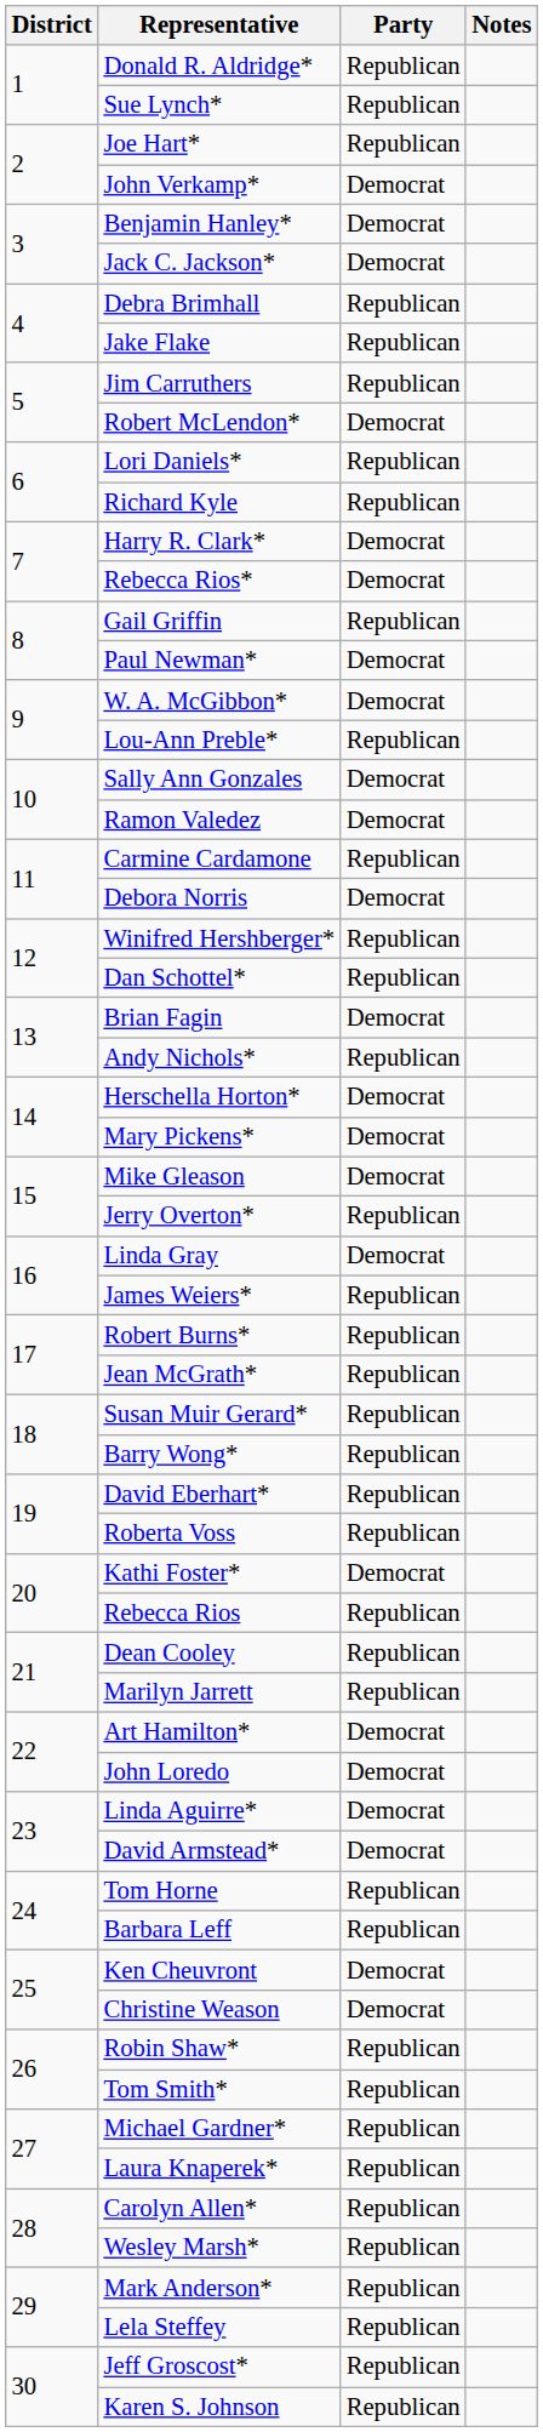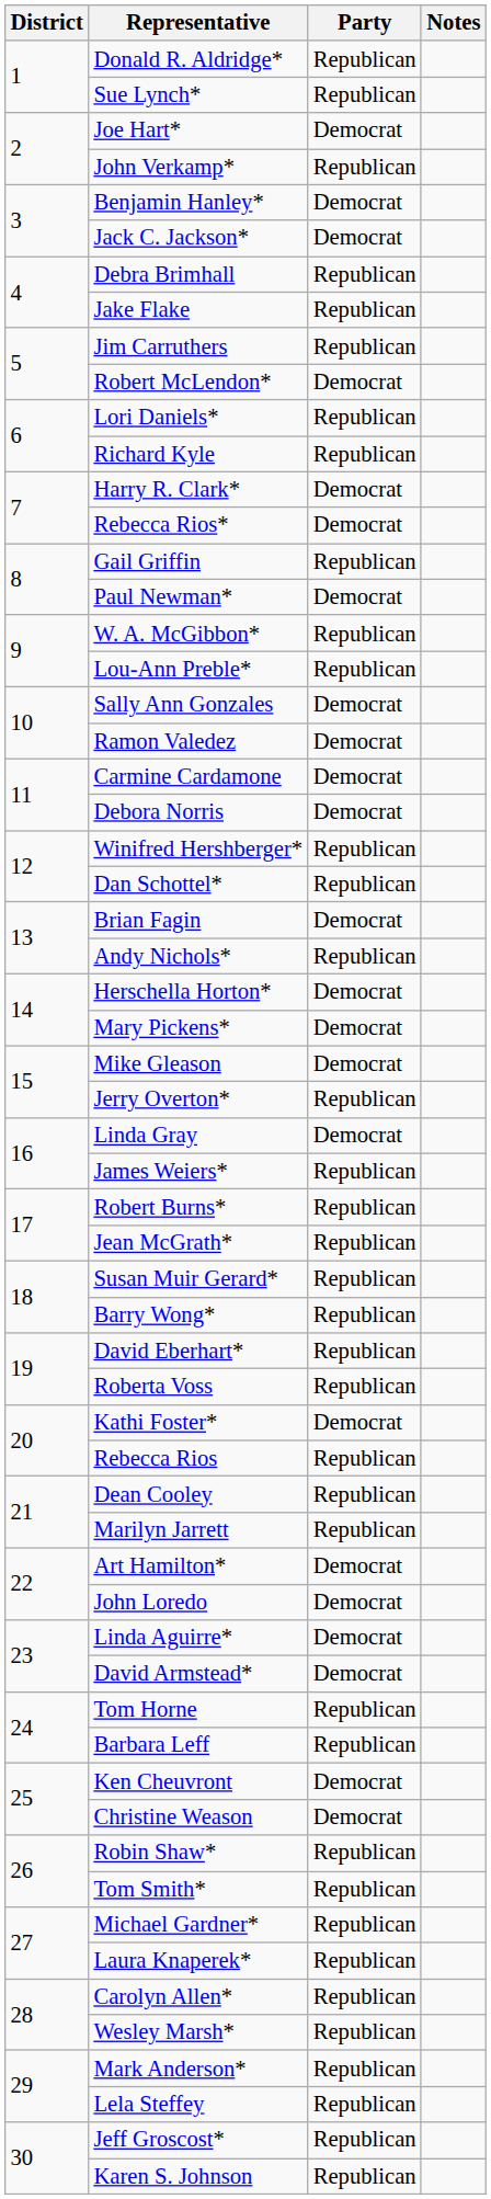 <table class="wikitable">
 <tr>
 <th>District</th>
 <th>Representative</th>
 <th>Party</th>
 <th>Notes</th>
 </tr>
 <tr>
 <td rowspan="2">1</td>
 <td><a href='#'>Donald R. Aldridge</a>*</td>
 <td>Republican</td>
 <td></td>
 </tr>
 <tr>
 <td><a href='#'>Sue Lynch</a>*</td>
 <td>Republican</td>
 <td></td>
 </tr>
 <tr>
 <td rowspan="2">2</td>
 <td><a href='#'>Joe Hart</a>*</td>
-<td>Republican</td>
+<td>Democrat</td>
 <td></td>
 </tr>
 <tr>
 <td><a href='#'>John Verkamp</a>*</td>
-<td>Democrat</td>
+<td>Republican</td>
 <td></td>
 </tr>
 <tr>
 <td rowspan="2">3</td>
 <td><a href='#'>Benjamin Hanley</a>*</td>
 <td>Democrat</td>
 <td></td>
 </tr>
 <tr>
 <td><a href='#'>Jack C. Jackson</a>*</td>
 <td>Democrat</td>
 <td></td>
 </tr>
 <tr>
 <td rowspan="2">4</td>
 <td><a href='#'>Debra Brimhall</a></td>
 <td>Republican</td>
 <td></td>
 </tr>
 <tr>
 <td><a href='#'>Jake Flake</a></td>
 <td>Republican</td>
 <td></td>
 </tr>
 <tr>
 <td rowspan="2">5</td>
 <td><a href='#'>Jim Carruthers</a></td>
 <td>Republican</td>
 <td></td>
 </tr>
 <tr>
 <td><a href='#'>Robert McLendon</a>*</td>
 <td>Democrat</td>
 <td></td>
 </tr>
 <tr>
 <td rowspan="2">6</td>
 <td><a href='#'>Lori Daniels</a>*</td>
 <td>Republican</td>
 <td></td>
 </tr>
 <tr>
 <td><a href='#'>Richard Kyle</a></td>
 <td>Republican</td>
 <td></td>
 </tr>
 <tr>
 <td rowspan="2">7</td>
 <td><a href='#'>Harry R. Clark</a>*</td>
 <td>Democrat</td>
 <td></td>
 </tr>
 <tr>
 <td><a href='#'>Rebecca Rios</a>*</td>
 <td>Democrat</td>
 <td></td>
 </tr>
 <tr>
 <td rowspan="2">8</td>
 <td><a href='#'>Gail Griffin</a></td>
 <td>Republican</td>
 <td></td>
 </tr>
 <tr>
 <td><a href='#'>Paul Newman</a>*</td>
 <td>Democrat</td>
 <td></td>
 </tr>
 <tr>
 <td rowspan="2">9</td>
 <td><a href='#'>W. A. McGibbon</a>*</td>
-<td>Democrat</td>
+<td>Republican</td>
 <td></td>
 </tr>
 <tr>
 <td><a href='#'>Lou-Ann Preble</a>*</td>
 <td>Republican</td>
 <td></td>
 </tr>
 <tr>
 <td rowspan="2">10</td>
 <td><a href='#'>Sally Ann Gonzales</a></td>
 <td>Democrat</td>
 <td></td>
 </tr>
 <tr>
 <td><a href='#'>Ramon Valedez</a></td>
 <td>Democrat</td>
 <td></td>
 </tr>
 <tr>
 <td rowspan="2">11</td>
 <td><a href='#'>Carmine Cardamone</a></td>
-<td>Republican</td>
+<td>Democrat</td>
 <td></td>
 </tr>
 <tr>
 <td><a href='#'>Debora Norris</a></td>
 <td>Democrat</td>
 <td></td>
 </tr>
 <tr>
 <td rowspan="2">12</td>
 <td><a href='#'>Winifred Hershberger</a>*</td>
 <td>Republican</td>
 <td></td>
 </tr>
 <tr>
 <td><a href='#'>Dan Schottel</a>*</td>
 <td>Republican</td>
 <td></td>
 </tr>
 <tr>
 <td rowspan="2">13</td>
 <td><a href='#'>Brian Fagin</a></td>
 <td>Democrat</td>
 <td></td>
 </tr>
 <tr>
 <td><a href='#'>Andy Nichols</a>*</td>
 <td>Republican</td>
 <td></td>
 </tr>
 <tr>
 <td rowspan="2">14</td>
 <td><a href='#'>Herschella Horton</a>*</td>
 <td>Democrat</td>
 <td></td>
 </tr>
 <tr>
 <td><a href='#'>Mary Pickens</a>*</td>
 <td>Democrat</td>
 <td></td>
 </tr>
 <tr>
 <td rowspan="2">15</td>
 <td><a href='#'>Mike Gleason</a></td>
 <td>Democrat</td>
 <td></td>
 </tr>
 <tr>
 <td><a href='#'>Jerry Overton</a>*</td>
 <td>Republican</td>
 <td></td>
 </tr>
 <tr>
 <td rowspan="2">16</td>
 <td><a href='#'>Linda Gray</a></td>
 <td>Democrat</td>
 <td></td>
 </tr>
 <tr>
 <td><a href='#'>James Weiers</a>*</td>
 <td>Republican</td>
 <td></td>
 </tr>
 <tr>
 <td rowspan="2">17</td>
 <td><a href='#'>Robert Burns</a>*</td>
 <td>Republican</td>
 <td></td>
 </tr>
 <tr>
 <td><a href='#'>Jean McGrath</a>*</td>
 <td>Republican</td>
 <td></td>
 </tr>
 <tr>
 <td rowspan="2">18</td>
 <td><a href='#'>Susan Muir Gerard</a>*</td>
 <td>Republican</td>
 <td></td>
 </tr>
 <tr>
 <td><a href='#'>Barry Wong</a>*</td>
 <td>Republican</td>
 <td></td>
 </tr>
 <tr>
 <td rowspan="2">19</td>
 <td><a href='#'>David Eberhart</a>*</td>
 <td>Republican</td>
 <td></td>
 </tr>
 <tr>
 <td><a href='#'>Roberta Voss</a></td>
 <td>Republican</td>
 <td></td>
 </tr>
 <tr>
 <td rowspan="2">20</td>
 <td><a href='#'>Kathi Foster</a>*</td>
 <td>Democrat</td>
 <td></td>
 </tr>
 <tr>
 <td><a href='#'>Rebecca Rios</a></td>
 <td>Republican</td>
 <td></td>
 </tr>
 <tr>
 <td rowspan="2">21</td>
 <td><a href='#'>Dean Cooley</a></td>
 <td>Republican</td>
 <td></td>
 </tr>
 <tr>
 <td><a href='#'>Marilyn Jarrett</a></td>
 <td>Republican</td>
 <td></td>
 </tr>
 <tr>
 <td rowspan="2">22</td>
 <td><a href='#'>Art Hamilton</a>*</td>
 <td>Democrat</td>
 <td></td>
 </tr>
 <tr>
 <td><a href='#'>John Loredo</a></td>
 <td>Democrat</td>
 <td></td>
 </tr>
 <tr>
 <td rowspan="2">23</td>
 <td><a href='#'>Linda Aguirre</a>*</td>
 <td>Democrat</td>
 <td></td>
 </tr>
 <tr>
 <td><a href='#'>David Armstead</a>*</td>
 <td>Democrat</td>
 <td></td>
 </tr>
 <tr>
 <td rowspan="2">24</td>
 <td><a href='#'>Tom Horne</a></td>
 <td>Republican</td>
 <td></td>
 </tr>
 <tr>
 <td><a href='#'>Barbara Leff</a></td>
 <td>Republican</td>
 <td></td>
 </tr>
 <tr>
 <td rowspan="2">25</td>
 <td><a href='#'>Ken Cheuvront</a></td>
 <td>Democrat</td>
 <td></td>
 </tr>
 <tr>
 <td><a href='#'>Christine Weason</a></td>
 <td>Democrat</td>
 <td></td>
 </tr>
 <tr>
 <td rowspan="2">26</td>
 <td><a href='#'>Robin Shaw</a>*</td>
 <td>Republican</td>
 <td></td>
 </tr>
 <tr>
 <td><a href='#'>Tom Smith</a>*</td>
 <td>Republican</td>
 <td></td>
 </tr>
 <tr>
 <td rowspan="2">27</td>
 <td><a href='#'>Michael Gardner</a>*</td>
 <td>Republican</td>
 <td></td>
 </tr>
 <tr>
 <td><a href='#'>Laura Knaperek</a>*</td>
 <td>Republican</td>
 <td></td>
 </tr>
 <tr>
 <td rowspan="2">28</td>
 <td><a href='#'>Carolyn Allen</a>*</td>
 <td>Republican</td>
 <td></td>
 </tr>
 <tr>
 <td><a href='#'>Wesley Marsh</a>*</td>
 <td>Republican</td>
 <td></td>
 </tr>
 <tr>
 <td rowspan="2">29</td>
 <td><a href='#'>Mark Anderson</a>*</td>
 <td>Republican</td>
 <td></td>
 </tr>
 <tr>
 <td><a href='#'>Lela Steffey</a></td>
 <td>Republican</td>
 <td></td>
 </tr>
 <tr>
 <td rowspan="2">30</td>
 <td><a href='#'>Jeff Groscost</a>*</td>
 <td>Republican</td>
 <td></td>
 </tr>
 <tr>
 <td><a href='#'>Karen S. Johnson</a></td>
 <td>Republican</td>
 <td></td>
 </tr>
 <tr>
 </tr>
 </table>
